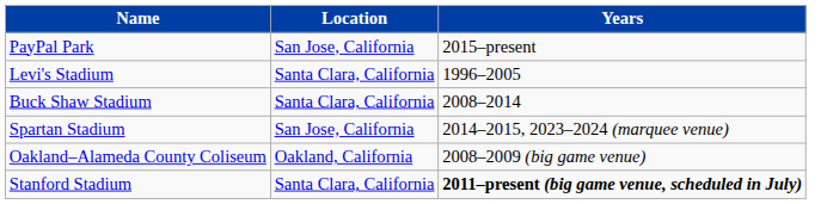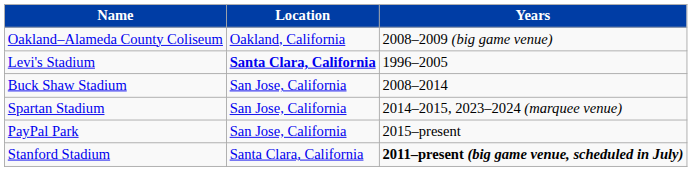 <table class="wikitable sortable">
 <tr>
 <th style="background:#003DA5; color:#fff;" scope="col">Name</th>
 <th style="background:#003DA5; color:#fff;" scope="col">Location</th>
 <th style="background:#003DA5; color:#fff;" scope="col">Years</th>
 </tr>
 <tr>
-<td><a href='#'>PayPal Park</a></td>
-<td><a href='#'>San Jose, California</a></td>
-<td>2015–present</td>
+<td><a href='#'>Oakland–Alameda County Coliseum</a></td>
+<td><a href='#'>Oakland, California</a></td>
+<td>2008–2009 <em>(big game venue)</em></td>
 </tr>
 <tr>
 <td><a href='#'>Levi's Stadium</a></td>
-<td><a href='#'>Santa Clara, California</a></td>
+<td><strong><a href='#'>Santa Clara, California</a></strong></td>
 <td>1996–2005</td>
 </tr>
 <tr>
 <td><a href='#'>Buck Shaw Stadium</a></td>
-<td><a href='#'>Santa Clara, California</a></td>
+<td><a href='#'>San Jose, California</a></td>
 <td>2008–2014</td>
 </tr>
 <tr>
 <td><a href='#'>Spartan Stadium</a></td>
 <td><a href='#'>San Jose, California</a></td>
 <td>2014–2015, 2023–2024 <em>(marquee venue)</em></td>
 </tr>
 <tr>
-<td><a href='#'>Oakland–Alameda County Coliseum</a></td>
-<td><a href='#'>Oakland, California</a></td>
-<td>2008–2009 <em>(big game venue)</em></td>
+<td><a href='#'>PayPal Park</a></td>
+<td><a href='#'>San Jose, California</a></td>
+<td>2015–present</td>
 </tr>
 <tr>
 <td><a href='#'>Stanford Stadium</a></td>
 <td><a href='#'>Santa Clara, California</a></td>
 <td><strong>2011–present <em>(big game venue, scheduled in July)</em></strong></td>
 </tr>
 </table>
